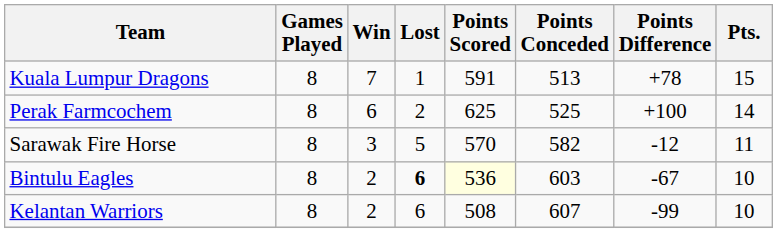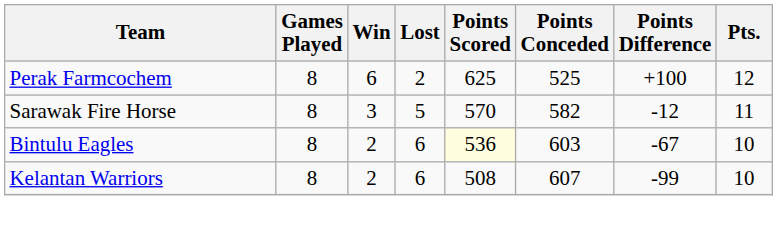 <table class="wikitable" style="text-align:center">
 <tr>
 <th width=200>Team</th>
 <th width=25>Games Played</th>
 <th width=25>Win</th>
 <th width=25>Lost</th>
 <th width=25>Points Scored</th>
 <th width=25>Points Conceded</th>
 <th width=25>Points Difference</th>
 <th width=35>Pts.</th>
 </tr>
 <tr>
-<td align=left> <a href='#'>Kuala Lumpur Dragons</a></td>
-<td>8</td>
-<td>7</td>
-<td>1</td>
-<td>591</td>
-<td>513</td>
-<td>+78</td>
-<td>15</td>
-</tr>
-<tr>
 <td align=left> <a href='#'>Perak Farmcochem</a></td>
 <td>8</td>
 <td>6</td>
 <td>2</td>
 <td>625</td>
 <td>525</td>
 <td>+100</td>
-<td>14</td>
+<td>12</td>
 </tr>
 <tr>
 <td align=left> Sarawak Fire Horse</td>
 <td>8</td>
 <td>3</td>
 <td>5</td>
 <td>570</td>
 <td>582</td>
 <td>-12</td>
 <td>11</td>
 </tr>
 <tr>
 <td align=left> <a href='#'>Bintulu Eagles</a></td>
 <td>8</td>
 <td>2</td>
-<td><strong>6</strong></td>
+<td>6</td>
 <td style="background: lightyellow;">536</td>
 <td>603</td>
 <td>-67</td>
 <td>10</td>
 </tr>
 <tr>
 <td align=left> <a href='#'>Kelantan Warriors</a></td>
 <td>8</td>
 <td>2</td>
 <td>6</td>
 <td>508</td>
 <td>607</td>
 <td>-99</td>
 <td>10</td>
 </tr>
 <tr>
 </tr>
 </table>
